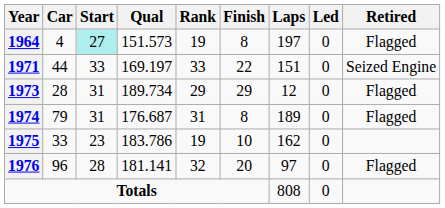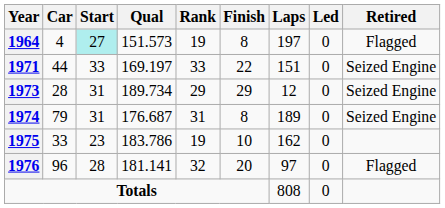 <table class="wikitable" style="text-align:center">
 <tr>
 <th>Year</th>
 <th>Car</th>
 <th>Start</th>
 <th>Qual</th>
 <th>Rank</th>
 <th>Finish</th>
 <th>Laps</th>
 <th>Led</th>
 <th>Retired</th>
 </tr>
 <tr>
 <th><a href='#'>1964</a></th>
 <td>4</td>
 <td style="background: paleturquoise;">27</td>
 <td>151.573</td>
 <td>19</td>
 <td>8</td>
 <td>197</td>
 <td>0</td>
 <td>Flagged</td>
 </tr>
 <tr>
 <th><a href='#'>1971</a></th>
 <td>44</td>
 <td>33</td>
 <td>169.197</td>
 <td>33</td>
 <td>22</td>
 <td>151</td>
 <td>0</td>
 <td>Seized Engine</td>
 </tr>
 <tr>
 <th><a href='#'>1973</a></th>
 <td>28</td>
 <td>31</td>
 <td>189.734</td>
 <td>29</td>
 <td>29</td>
 <td>12</td>
 <td>0</td>
-<td>Flagged</td>
+<td>Seized Engine</td>
 </tr>
 <tr>
 <th><a href='#'>1974</a></th>
 <td>79</td>
 <td>31</td>
 <td>176.687</td>
 <td>31</td>
 <td>8</td>
 <td>189</td>
 <td>0</td>
-<td>Flagged</td>
+<td>Seized Engine</td>
 </tr>
 <tr>
 <th><a href='#'>1975</a></th>
 <td>33</td>
 <td>23</td>
 <td>183.786</td>
 <td>19</td>
 <td>10</td>
 <td>162</td>
 <td>0</td>
 <td></td>
 </tr>
 <tr>
 <th><a href='#'>1976</a></th>
 <td>96</td>
 <td>28</td>
 <td>181.141</td>
 <td>32</td>
 <td>20</td>
 <td>97</td>
 <td>0</td>
 <td>Flagged</td>
 </tr>
 <tr>
 <td colspan="6"><strong>Totals</strong></td>
 <td>808</td>
 <td>0</td>
 <td></td>
 </tr>
 </table>
